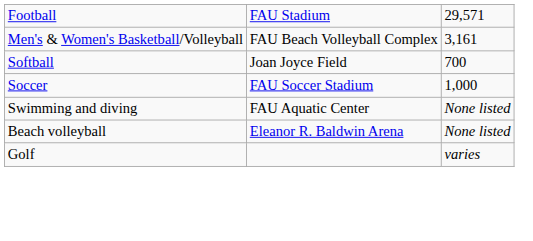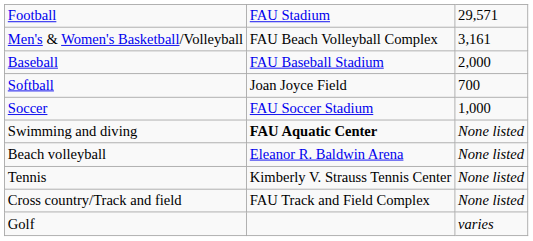 <table class="wikitable">
 <tr>
 <td><a href='#'>Football</a></td>
 <td><a href='#'>FAU Stadium</a></td>
 <td>29,571</td>
 </tr>
 <tr>
 <td><a href='#'>Men's</a> & <a href='#'>Women's Basketball</a>/Volleyball</td>
 <td>FAU Beach Volleyball Complex</td>
 <td>3,161</td>
+</tr>
+<tr>
+<td><a href='#'>Baseball</a></td>
+<td><a href='#'>FAU Baseball Stadium</a></td>
+<td>2,000</td>
 </tr>
 <tr>
 <td><a href='#'>Softball</a></td>
 <td>Joan Joyce Field</td>
 <td>700</td>
 </tr>
 <tr>
 <td><a href='#'>Soccer</a></td>
 <td><a href='#'>FAU Soccer Stadium</a></td>
 <td>1,000</td>
 </tr>
 <tr>
 <td>Swimming and diving</td>
-<td>FAU Aquatic Center</td>
+<td><strong>FAU Aquatic Center</strong></td>
 <td><em>None listed</em></td>
 </tr>
 <tr>
 <td>Beach volleyball</td>
 <td><a href='#'>Eleanor R. Baldwin Arena</a></td>
 <td><em>None listed</em></td>
 </tr>
 <tr>
+<td>Tennis</td>
+<td>Kimberly V. Strauss Tennis Center</td>
+<td><em>None listed</em></td>
+</tr>
+<tr>
+<td>Cross country/Track and field</td>
+<td>FAU Track and Field Complex</td>
+<td><em>None listed</em></td>
+</tr>
+<tr>
 <td>Golf</td>
 <td></td>
 <td><em>varies</em></td>
 </tr>
 </table>
